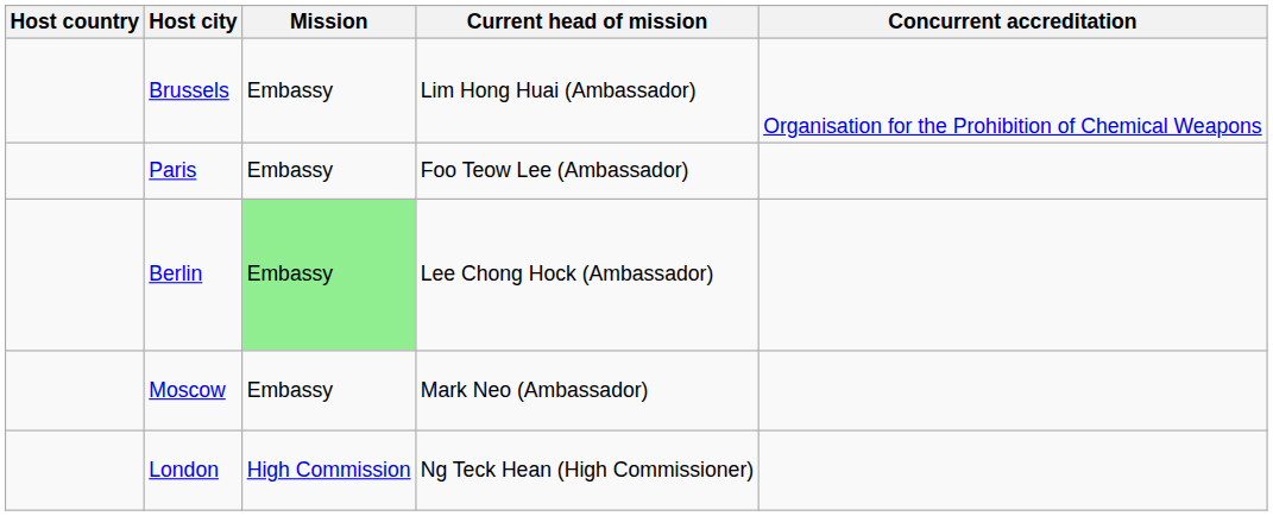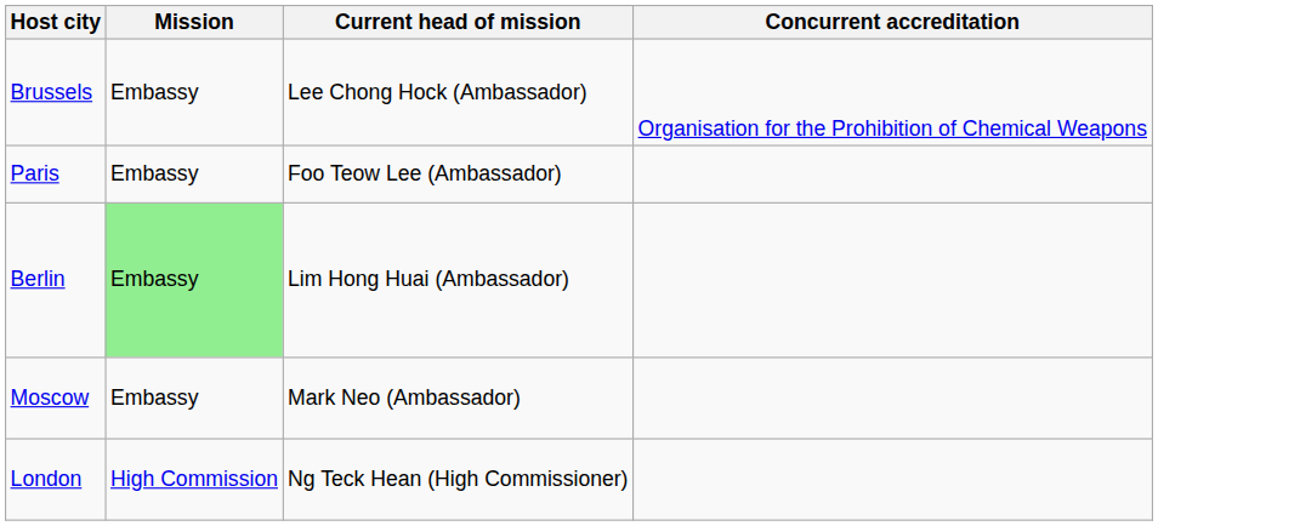 <table class=wikitable>
 <tr>
-<th>Host country</th>
 <th>Host city</th>
 <th>Mission</th>
 <th>Current head of mission</th>
 <th>Concurrent accreditation</th>
 </tr>
 <tr>
-<td></td>
 <td><a href='#'>Brussels</a></td>
 <td>Embassy</td>
-<td>Lim Hong Huai (Ambassador)</td>
+<td>Lee Chong Hock (Ambassador)</td>
 <td><br><br><br><a href='#'>Organisation for the Prohibition of Chemical Weapons</a></td>
 </tr>
 <tr>
-<td></td>
 <td><a href='#'>Paris</a></td>
 <td>Embassy</td>
 <td>Foo Teow Lee (Ambassador)</td>
 <td><br><br></td>
 </tr>
 <tr>
-<td></td>
 <td><a href='#'>Berlin</a></td>
 <td style="background: lightgreen;">Embassy</td>
-<td>Lee Chong Hock (Ambassador)</td>
+<td>Lim Hong Huai (Ambassador)</td>
 <td><br><br><br><br><br><br></td>
 </tr>
 <tr>
-<td></td>
 <td><a href='#'>Moscow</a></td>
 <td>Embassy</td>
 <td>Mark Neo (Ambassador)</td>
 <td> <br>  <br>  <br> </td>
 </tr>
 <tr>
-<td></td>
 <td><a href='#'>London</a></td>
 <td><a href='#'>High Commission</a></td>
 <td>Ng Teck Hean (High Commissioner)</td>
 <td><br><br><br></td>
 </tr>
 </table>
